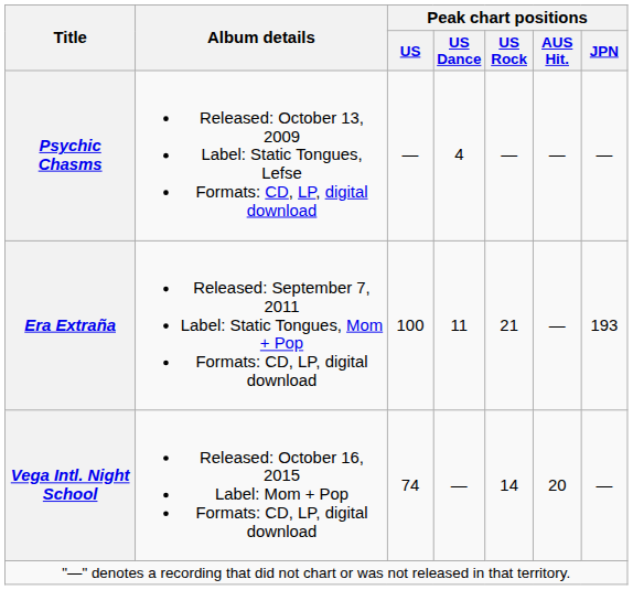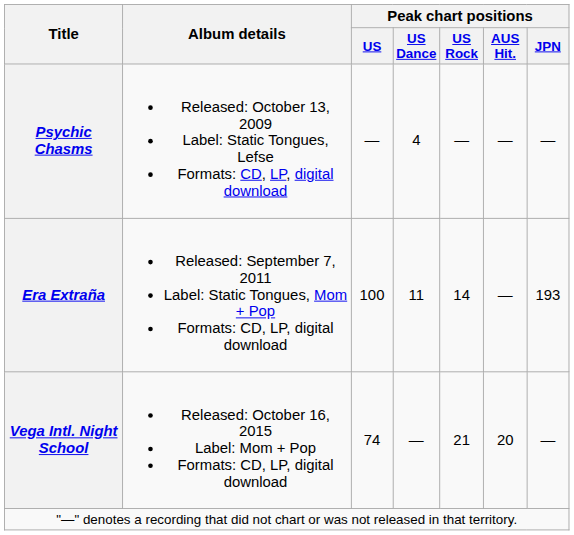 <table class="wikitable plainrowheaders" style="text-align:center;">
 <tr>
 <th scope="col" rowspan="2" style="width:9em;">Title</th>
 <th scope="col" rowspan="2" style="width:18em;">Album details</th>
 <th scope="col" colspan="5">Peak chart positions</th>
 </tr>
 <tr>
 <th scope="col" style="width:3em;font-size:90%;"><a href='#'>US</a><br></th>
 <th scope="col" style="width:3em;font-size:90%;"><a href='#'>US Dance</a><br></th>
 <th scope="col" style="width:3em;font-size:90%;"><a href='#'>US Rock</a><br></th>
 <th scope="col" style="width:3em;font-size:90%;"><a href='#'>AUS<br>Hit.</a><br></th>
 <th scope="col" style="width:3em;font-size:90%;"><a href='#'>JPN</a><br></th>
 </tr>
 <tr>
 <th scope="row"><em><a href='#'>Psychic Chasms</a></em></th>
 <td><br><ul><li>Released: October 13, 2009</li><li>Label: Static Tongues, Lefse</li><li>Formats: <a href='#'>CD</a>, <a href='#'>LP</a>, <a href='#'>digital download</a></li></ul></td>
 <td>—</td>
 <td>4</td>
 <td>—</td>
 <td>—</td>
 <td>—</td>
 </tr>
 <tr>
 <th scope="row"><em><a href='#'>Era Extraña</a></em></th>
 <td><br><ul><li>Released: September 7, 2011</li><li>Label: Static Tongues, <a href='#'>Mom + Pop</a></li><li>Formats: CD, LP, digital download</li></ul></td>
 <td>100</td>
 <td>11</td>
-<td>21</td>
+<td>14</td>
 <td>—</td>
 <td>193</td>
 </tr>
 <tr>
 <th scope="row"><em><a href='#'>Vega Intl. Night School</a></em></th>
 <td><br><ul><li>Released: October 16, 2015</li><li>Label: Mom + Pop</li><li>Formats: CD, LP, digital download</li></ul></td>
 <td>74</td>
 <td>—</td>
-<td>14</td>
+<td>21</td>
 <td>20</td>
 <td>—</td>
 </tr>
 <tr>
 <td colspan="8" style="font-size:90%">"—" denotes a recording that did not chart or was not released in that territory.</td>
 </tr>
 </table>
